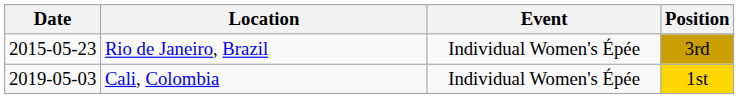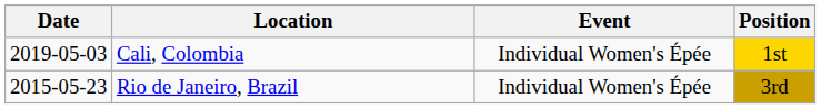 <table class="wikitable" style="text-align:center;">
 <tr>
 <th>Date</th>
 <th style="width:17em">Location</th>
 <th style="width:12em">Event</th>
 <th>Position</th>
 </tr>
 <tr>
+<td>2019-05-03</td>
+<td rowspan="1" align="left"> <a href='#'>Cali</a>, <a href='#'>Colombia</a></td>
+<td>Individual Women's Épée</td>
+<td bgcolor="gold">1st</td>
+</tr>
+<tr>
 <td>2015-05-23</td>
 <td rowspan="1" align="left"> <a href='#'>Rio de Janeiro</a>, <a href='#'>Brazil</a></td>
 <td>Individual Women's Épée</td>
 <td bgcolor="caramel">3rd</td>
 </tr>
-<tr>
-<td>2019-05-03</td>
-<td rowspan="1" align="left"> <a href='#'>Cali</a>, <a href='#'>Colombia</a></td>
-<td>Individual Women's Épée</td>
-<td bgcolor="gold">1st</td>
-</tr>
 </table>
